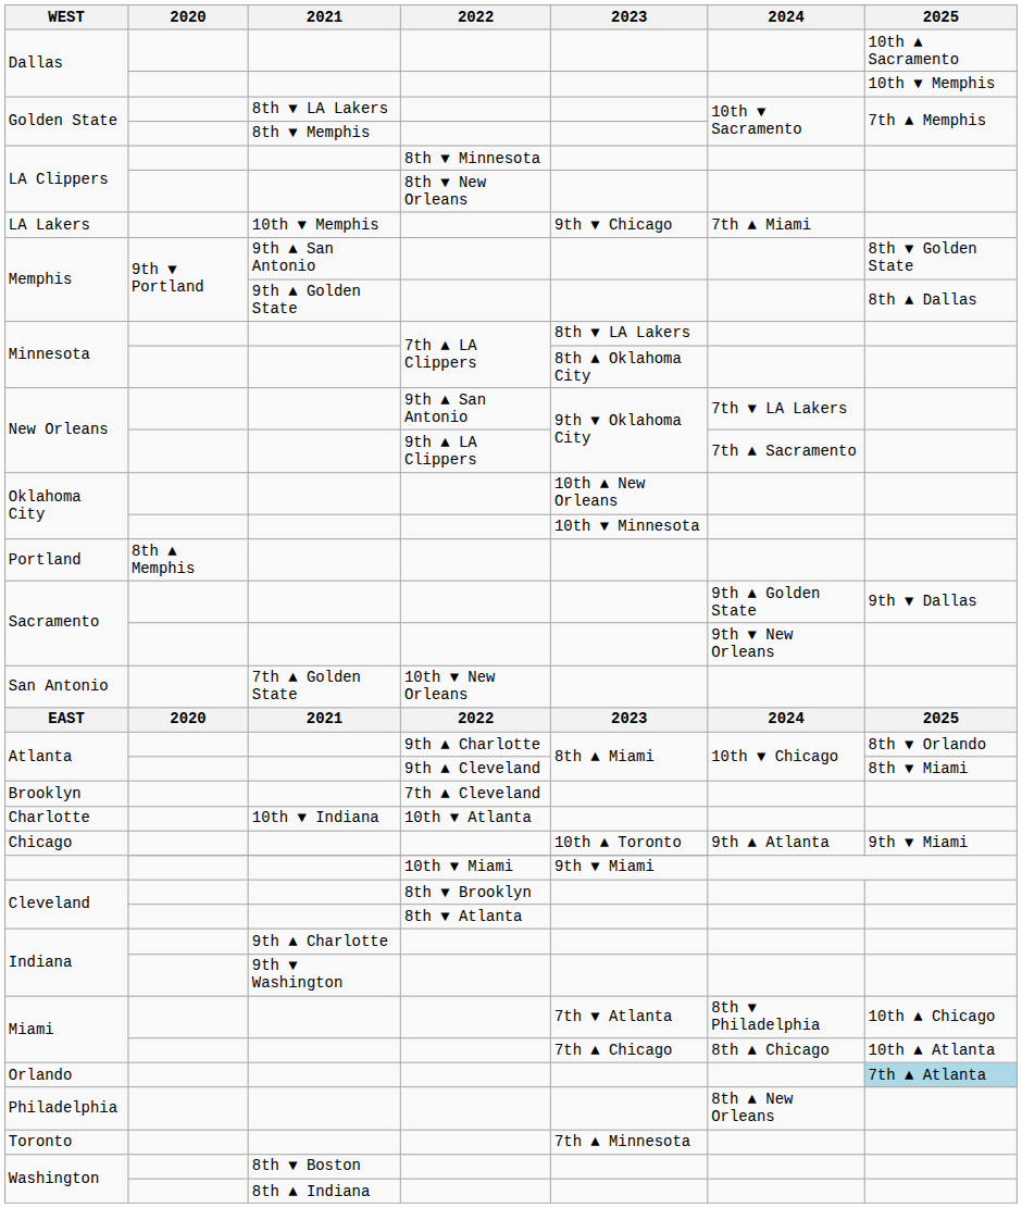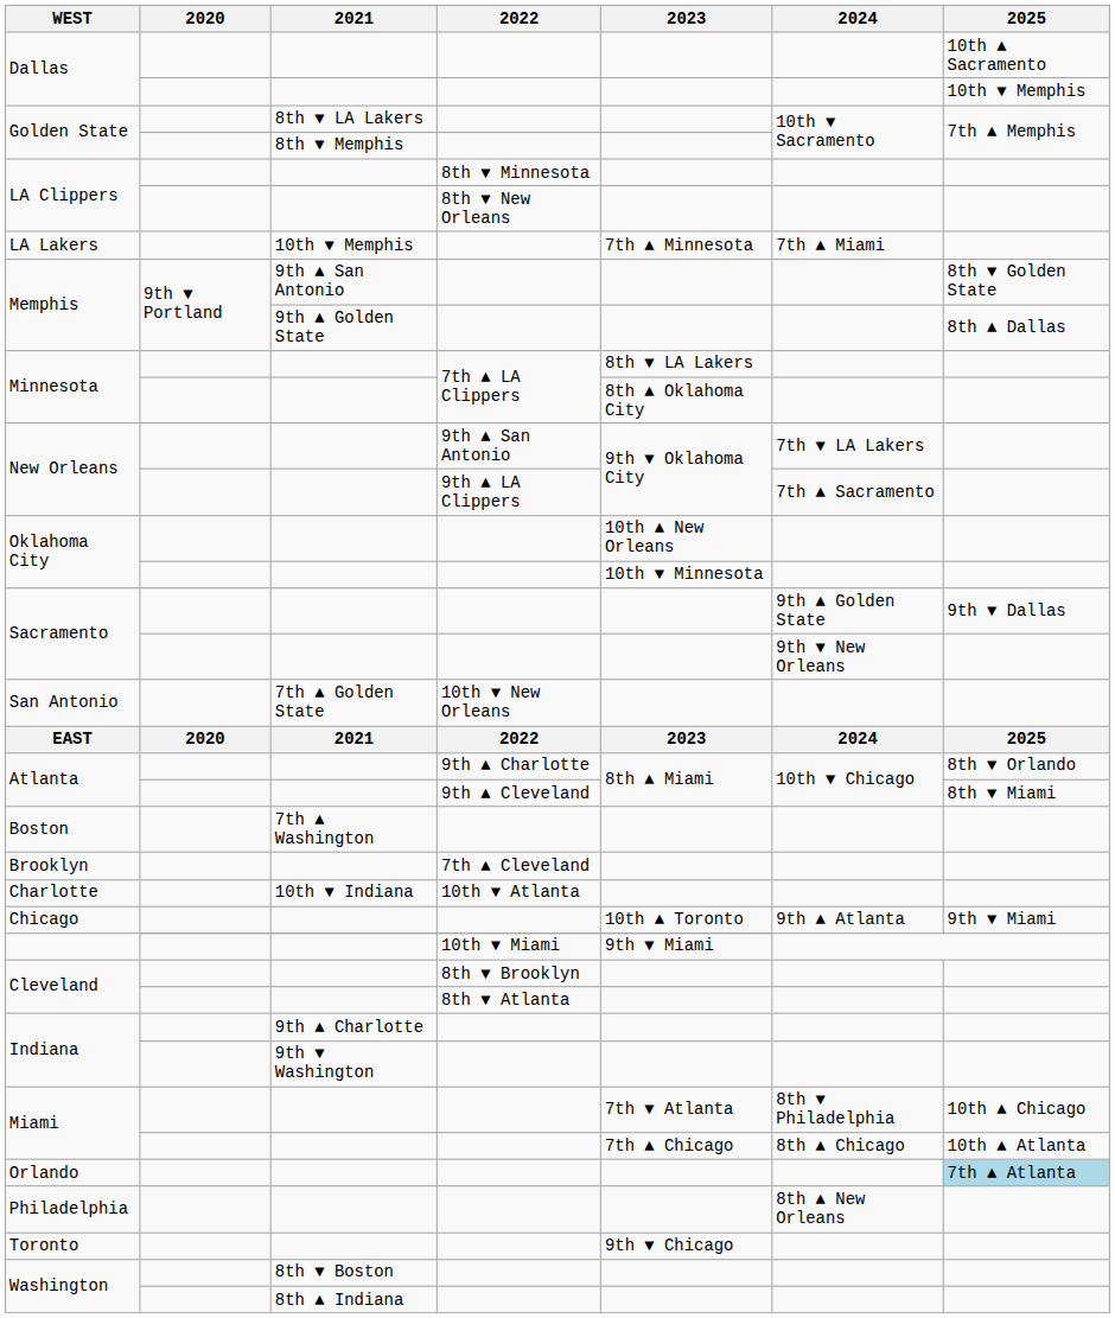 <table class="wikitable">
 <tr>
 <th>WEST</th>
 <th>2020</th>
 <th>2021</th>
 <th>2022</th>
 <th>2023</th>
 <th>2024</th>
 <th>2025</th>
 </tr>
 <tr>
 <td rowspan="2">Dallas</td>
 <td></td>
 <td></td>
 <td></td>
 <td></td>
 <td></td>
 <td>10th ▲ Sacramento</td>
 </tr>
 <tr>
 <td></td>
 <td></td>
 <td></td>
 <td></td>
 <td></td>
 <td>10th ▼ Memphis</td>
 </tr>
 <tr>
 <td rowspan="2">Golden State</td>
 <td></td>
 <td>8th ▼ LA Lakers</td>
 <td></td>
 <td></td>
 <td rowspan="2">10th ▼ Sacramento</td>
 <td rowspan="2">7th ▲ Memphis</td>
 </tr>
 <tr>
 <td></td>
 <td>8th ▼ Memphis</td>
 <td></td>
 <td></td>
 </tr>
 <tr>
 <td rowspan="2">LA Clippers</td>
 <td></td>
 <td></td>
 <td>8th ▼ Minnesota</td>
 <td></td>
 <td></td>
 <td></td>
 </tr>
 <tr>
 <td></td>
 <td></td>
 <td>8th ▼ New Orleans</td>
 <td></td>
 <td></td>
 <td></td>
 </tr>
 <tr>
 <td>LA Lakers</td>
 <td></td>
 <td>10th ▼ Memphis</td>
 <td></td>
-<td>9th ▼ Chicago</td>
+<td>7th ▲ Minnesota</td>
 <td>7th ▲ Miami</td>
 <td></td>
 </tr>
 <tr>
 <td rowspan="2">Memphis</td>
 <td rowspan="2">9th ▼ Portland</td>
 <td>9th ▲ San Antonio</td>
 <td></td>
 <td></td>
 <td></td>
 <td>8th ▼ Golden State</td>
 </tr>
 <tr>
 <td>9th ▲ Golden State</td>
 <td></td>
 <td></td>
 <td></td>
 <td>8th ▲ Dallas</td>
 </tr>
 <tr>
 <td rowspan="2">Minnesota</td>
 <td></td>
 <td></td>
 <td rowspan="2">7th ▲ LA Clippers</td>
 <td>8th ▼ LA Lakers</td>
 <td></td>
 <td></td>
 </tr>
 <tr>
 <td></td>
 <td></td>
 <td>8th ▲ Oklahoma City</td>
 <td></td>
 <td></td>
 </tr>
 <tr>
 <td rowspan="2">New Orleans</td>
 <td></td>
 <td></td>
 <td>9th ▲ San Antonio</td>
 <td rowspan="2">9th ▼ Oklahoma City</td>
 <td>7th ▼ LA Lakers</td>
 <td></td>
 </tr>
 <tr>
 <td></td>
 <td></td>
 <td>9th ▲ LA Clippers</td>
 <td>7th ▲ Sacramento</td>
 <td></td>
 </tr>
 <tr>
 <td rowspan="2">Oklahoma City</td>
 <td></td>
 <td></td>
 <td></td>
 <td>10th ▲ New Orleans</td>
 <td></td>
 <td></td>
 </tr>
 <tr>
 <td></td>
 <td></td>
 <td></td>
 <td>10th ▼ Minnesota</td>
 <td></td>
 <td></td>
 </tr>
 <tr>
-<td>Portland</td>
-<td>8th ▲ Memphis</td>
-<td></td>
-<td></td>
-<td></td>
-<td></td>
-<td></td>
-</tr>
-<tr>
 <td rowspan="2">Sacramento</td>
 <td></td>
 <td></td>
 <td></td>
 <td></td>
 <td>9th ▲ Golden State</td>
 <td>9th ▼ Dallas</td>
 </tr>
 <tr>
 <td></td>
 <td></td>
 <td></td>
 <td></td>
 <td>9th ▼ New Orleans</td>
 <td></td>
 </tr>
 <tr>
 <td>San Antonio</td>
 <td></td>
 <td>7th ▲ Golden State</td>
 <td>10th ▼ New Orleans</td>
 <td></td>
 <td></td>
 <td></td>
 </tr>
 <tr>
 <th>EAST</th>
 <th>2020</th>
 <th>2021</th>
 <th>2022</th>
 <th>2023</th>
 <th>2024</th>
 <th>2025</th>
 </tr>
 <tr>
 <td rowspan="2">Atlanta</td>
 <td></td>
 <td></td>
 <td>9th ▲ Charlotte</td>
 <td rowspan="2">8th ▲ Miami</td>
 <td rowspan="2">10th ▼ Chicago</td>
 <td>8th ▼ Orlando</td>
 </tr>
 <tr>
 <td></td>
 <td></td>
 <td>9th ▲ Cleveland</td>
 <td>8th ▼ Miami</td>
+</tr>
+<tr>
+<td>Boston</td>
+<td></td>
+<td>7th ▲ Washington</td>
+<td></td>
+<td></td>
+<td></td>
+<td></td>
 </tr>
 <tr>
 <td>Brooklyn</td>
 <td></td>
 <td></td>
 <td>7th ▲ Cleveland</td>
 <td></td>
 <td></td>
 <td></td>
 </tr>
 <tr>
 <td>Charlotte</td>
 <td></td>
 <td>10th ▼ Indiana</td>
 <td>10th ▼ Atlanta</td>
 <td></td>
 <td></td>
 <td></td>
 </tr>
 <tr>
 <td rowspan="2">Chicago</td>
 <td></td>
 <td></td>
 <td></td>
 <td>10th ▲ Toronto</td>
 <td>9th ▲ Atlanta</td>
 <td rowspan="2">9th ▼ Miami</td>
 </tr>
 <tr>
 </tr>
 <tr>
 <td></td>
 <td></td>
 <td></td>
 <td>10th ▼ Miami</td>
 <td>9th ▼ Miami</td>
 </tr>
 <tr>
 <td rowspan="2">Cleveland</td>
 <td></td>
 <td></td>
 <td>8th ▼ Brooklyn</td>
 <td></td>
 <td></td>
 <td></td>
 </tr>
 <tr>
 <td></td>
 <td></td>
 <td>8th ▼ Atlanta</td>
 <td></td>
 <td></td>
 <td></td>
 </tr>
 <tr>
 <td rowspan="2">Indiana</td>
 <td></td>
 <td>9th ▲ Charlotte</td>
 <td></td>
 <td></td>
 <td></td>
 <td></td>
 </tr>
 <tr>
 <td></td>
 <td>9th ▼ Washington</td>
 <td></td>
 <td></td>
 <td></td>
 <td></td>
 </tr>
 <tr>
 <td rowspan="2">Miami</td>
 <td></td>
 <td></td>
 <td></td>
 <td>7th ▼ Atlanta</td>
 <td>8th ▼ Philadelphia</td>
 <td>10th ▲ Chicago</td>
 </tr>
 <tr>
 <td></td>
 <td></td>
 <td></td>
 <td>7th ▲ Chicago</td>
 <td>8th ▲ Chicago</td>
 <td>10th ▲ Atlanta</td>
 </tr>
 <tr>
 <td>Orlando</td>
 <td></td>
 <td></td>
 <td></td>
 <td></td>
 <td></td>
 <td style="background: lightblue;">7th  ▲ Atlanta</td>
 </tr>
 <tr>
 <td>Philadelphia</td>
 <td></td>
 <td></td>
 <td></td>
 <td></td>
 <td>8th ▲ New Orleans</td>
 <td></td>
 </tr>
 <tr>
 <td>Toronto</td>
 <td></td>
 <td></td>
 <td></td>
-<td>7th ▲ Minnesota</td>
+<td>9th ▼ Chicago</td>
 <td></td>
 <td></td>
 </tr>
 <tr>
 <td rowspan="2">Washington</td>
 <td></td>
 <td>8th ▼ Boston</td>
 <td></td>
 <td></td>
 <td></td>
 <td></td>
 </tr>
 <tr>
 <td></td>
 <td>8th ▲ Indiana</td>
 <td></td>
 <td></td>
 <td></td>
 <td></td>
 </tr>
 </table>
